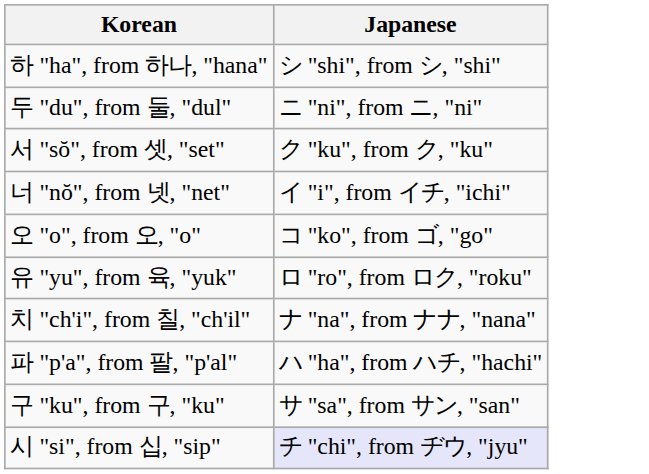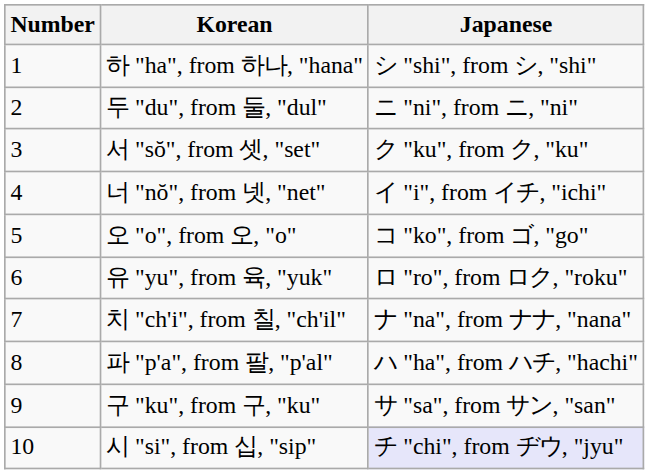 <table class="wikitable" style="font-size:90%;">
 <tr>
+<th>Number</th>
 <th>Korean</th>
 <th>Japanese</th>
 </tr>
 <tr>
+<td>1</td>
 <td>하 "ha", from 하나, "hana"</td>
 <td>シ "shi", from シ, "shi"</td>
 </tr>
 <tr>
+<td>2</td>
 <td>두 "du", from 둘, "dul"</td>
 <td>ニ "ni", from ニ, "ni"</td>
 </tr>
 <tr>
+<td>3</td>
 <td>서 "sŏ", from 셋, "set"</td>
 <td>ク "ku", from ク, "ku"</td>
 </tr>
 <tr>
+<td>4</td>
 <td>너 "nŏ", from 넷, "net"</td>
 <td>イ "i", from イチ, "ichi"</td>
 </tr>
 <tr>
+<td>5</td>
 <td>오 "o", from 오, "o"</td>
 <td>コ "ko", from ゴ, "go"</td>
 </tr>
 <tr>
+<td>6</td>
 <td>유 "yu", from 육, "yuk"</td>
 <td>ロ "ro", from ロク, "roku"</td>
 </tr>
 <tr>
+<td>7</td>
 <td>치 "ch'i", from 칠, "ch'il"</td>
 <td>ナ "na", from ナナ, "nana"</td>
 </tr>
 <tr>
+<td>8</td>
 <td>파 "p'a", from 팔, "p'al"</td>
 <td>ハ "ha", from ハチ, "hachi"</td>
 </tr>
 <tr>
+<td>9</td>
 <td>구 "ku", from 구, "ku"</td>
 <td>サ "sa", from サン, "san"</td>
 </tr>
 <tr>
+<td>10</td>
 <td>시 "si", from 십, "sip"</td>
 <td style="background: lavender;">チ "chi", from ヂウ, "jyu"</td>
 </tr>
 </table>
